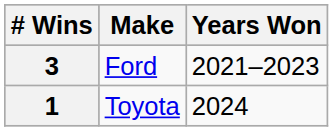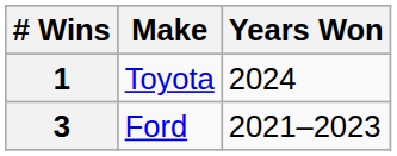 <table class="wikitable" style="font-size: 95%;">
 <tr>
 <th># Wins</th>
 <th>Make</th>
 <th>Years Won</th>
 </tr>
 <tr>
+<th>1</th>
+<td> <a href='#'>Toyota</a></td>
+<td>2024</td>
+</tr>
+<tr>
 <th>3</th>
 <td> <a href='#'>Ford</a></td>
 <td>2021–2023</td>
 </tr>
-<tr>
-<th>1</th>
-<td> <a href='#'>Toyota</a></td>
-<td>2024</td>
-</tr>
 </table>
